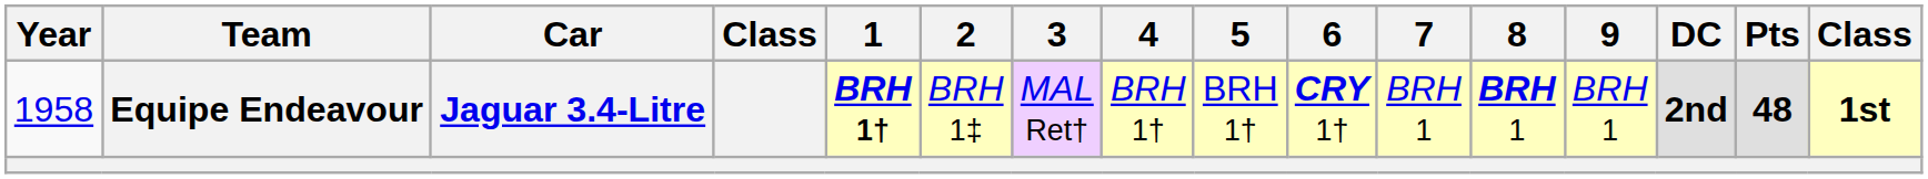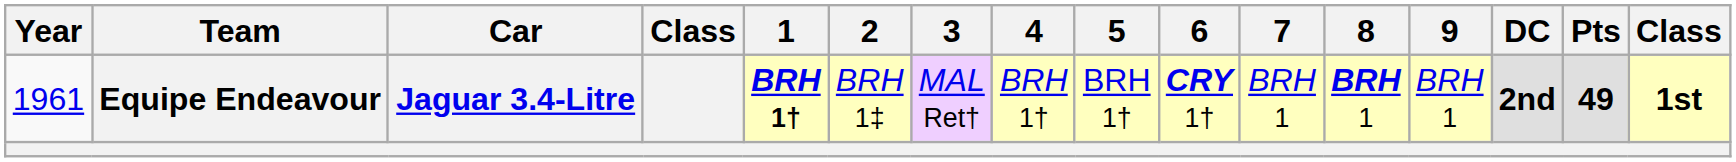 <table class="wikitable" style="text-align:center; font-size:85%">
 <tr>
 <th>Year</th>
 <th>Team</th>
 <th>Car</th>
 <th>Class</th>
 <th>1</th>
 <th>2</th>
 <th>3</th>
 <th>4</th>
 <th>5</th>
 <th>6</th>
 <th>7</th>
 <th>8</th>
 <th>9</th>
 <th>DC</th>
 <th>Pts</th>
 <th>Class</th>
 </tr>
 <tr>
-<td><a href='#'>1958</a></td>
+<td><a href='#'>1961</a></td>
 <th>Equipe Endeavour</th>
 <th><a href='#'>Jaguar 3.4-Litre</a></th>
 <th><span></span></th>
 <td style="background:#FFFFBF;"><strong><em><a href='#'>BRH</a></em><br><small>1†</small></strong></td>
 <td style="background:#FFFFBF;"><em><a href='#'>BRH</a></em><br><small>1‡</small></td>
 <td style="background:#EFCFFF;"><em><a href='#'>MAL</a></em><br><small>Ret†</small></td>
 <td style="background:#FFFFBF;"><em><a href='#'>BRH</a></em><br><small>1†</small></td>
 <td style="background:#FFFFBF;"><a href='#'>BRH</a><br><small>1†</small></td>
 <td style="background:#FFFFBF;"><strong><em><a href='#'>CRY</a></em></strong><br><small>1†</small></td>
 <td style="background:#FFFFBF;"><em><a href='#'>BRH</a></em><br><small>1</small></td>
 <td style="background:#FFFFBF;"><strong><em><a href='#'>BRH</a></em></strong><br><small>1</small></td>
 <td style="background:#FFFFBF;"><em><a href='#'>BRH</a></em><br><small>1</small></td>
 <td style="background:#DFDFDF;"><strong>2nd</strong></td>
-<td style="background:#DFDFDF;"><strong>48</strong></td>
+<td style="background:#DFDFDF;"><strong>49</strong></td>
 <td style="background:#FFFFBF;"><strong>1st</strong></td>
 </tr>
 <tr>
 <th colspan="16"></th>
 </tr>
 </table>
